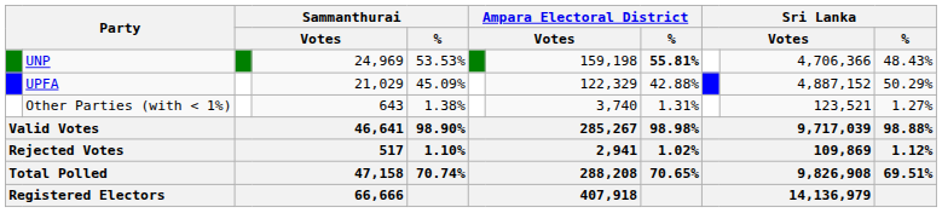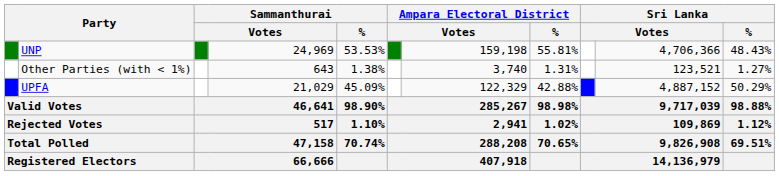 <table class="wikitable">
 <tr>
 <th colspan="2" width="144px"rowspan="2">Party</th>
 <th colspan="3" width="216px">Sammanthurai</th>
 <th colspan="3" width="216px"><a href='#'>Ampara Electoral District</a></th>
 <th colspan="3" width="216px">Sri Lanka</th>
 </tr>
 <tr>
 <th colspan="2" width="144px">Votes</th>
 <th>%</th>
 <th colspan="2" width="144px">Votes</th>
 <th>%</th>
 <th colspan="2" width="144px">Votes</th>
 <th>%</th>
 </tr>
 <tr>
 <td style="background-color:green;" width="10px"></td>
 <td style="text-align:left;"><a href='#'>UNP</a></td>
 <td style="background-color:green;" width="10px"></td>
 <td style="text-align:right;">24,969</td>
 <td style="text-align:right;">53.53%</td>
 <td style="background-color:green;" width="10px"></td>
 <td style="text-align:right;">159,198</td>
-<td style="text-align:right;"><strong>55.81%</strong></td>
+<td style="text-align:right;">55.81%</td>
 <td style="background-color:white;" width="10px"></td>
 <td style="text-align:right;">4,706,366</td>
 <td style="text-align:right;">48.43%</td>
+</tr>
+<tr>
+<td style="background-color:white;" width="10px"></td>
+<td style="text-align:left;">Other Parties (with < 1%)</td>
+<td style="background-color:white;" width="10px"></td>
+<td style="text-align:right;">643</td>
+<td style="text-align:right;">1.38%</td>
+<td style="background-color:white;" width="10px"></td>
+<td style="text-align:right;">3,740</td>
+<td style="text-align:right;">1.31%</td>
+<td style="background-color:white;" width="10px"></td>
+<td style="text-align:right;">123,521</td>
+<td style="text-align:right;">1.27%</td>
 </tr>
 <tr>
 <td style="background-color:blue;" width="10px"></td>
 <td style="text-align:left;"><a href='#'>UPFA</a></td>
 <td style="background-color:white;" width="10px"></td>
 <td style="text-align:right;">21,029</td>
 <td style="text-align:right;">45.09%</td>
 <td style="background-color:white;" width="10px"></td>
 <td style="text-align:right;">122,329</td>
 <td style="text-align:right;">42.88%</td>
 <td style="background-color:blue;" width="10px"></td>
 <td style="text-align:right;">4,887,152</td>
 <td style="text-align:right;">50.29%</td>
-</tr>
-<tr>
-<td style="background-color:white;" width="10px"></td>
-<td style="text-align:left;">Other Parties (with < 1%)</td>
-<td style="background-color:white;" width="10px"></td>
-<td style="text-align:right;">643</td>
-<td style="text-align:right;">1.38%</td>
-<td style="background-color:white;" width="10px"></td>
-<td style="text-align:right;">3,740</td>
-<td style="text-align:right;">1.31%</td>
-<td style="background-color:white;" width="10px"></td>
-<td style="text-align:right;">123,521</td>
-<td style="text-align:right;">1.27%</td>
 </tr>
 <tr>
 <th colspan="2" width="144px"style="text-align:left;">Valid Votes</th>
 <th style="text-align:right;"colspan="2" width="144px">46,641</th>
 <th style="text-align:right;">98.90%</th>
 <th style="text-align:right;"colspan="2" width="144px">285,267</th>
 <th style="text-align:right;">98.98%</th>
 <th style="text-align:right;"colspan="2" width="144px">9,717,039</th>
 <th style="text-align:right;">98.88%</th>
 </tr>
 <tr>
 <th colspan="2" width="144px"style="text-align:left;">Rejected Votes</th>
 <th style="text-align:right;"colspan="2" width="144px">517</th>
 <th style="text-align:right;">1.10%</th>
 <th style="text-align:right;"colspan="2" width="144px">2,941</th>
 <th style="text-align:right;">1.02%</th>
 <th style="text-align:right;"colspan="2" width="144px">109,869</th>
 <th style="text-align:right;">1.12%</th>
 </tr>
 <tr>
 <th colspan="2" width="144px"style="text-align:left;">Total Polled</th>
 <th style="text-align:right;"colspan="2" width="144px">47,158</th>
 <th style="text-align:right;">70.74%</th>
 <th style="text-align:right;"colspan="2" width="144px">288,208</th>
 <th style="text-align:right;">70.65%</th>
 <th style="text-align:right;"colspan="2" width="144px">9,826,908</th>
 <th style="text-align:right;">69.51%</th>
 </tr>
 <tr>
 <th colspan="2" width="144px"style="text-align:left;">Registered Electors</th>
 <th style="text-align:right;"colspan="2" width="144px">66,666</th>
 <th></th>
 <th style="text-align:right;"colspan="2" width="144px">407,918</th>
 <th></th>
 <th style="text-align:right;"colspan="2" width="144px">14,136,979</th>
 <th></th>
 </tr>
 </table>
